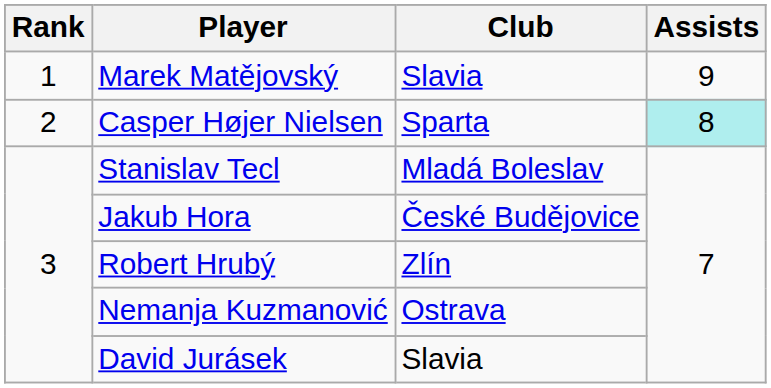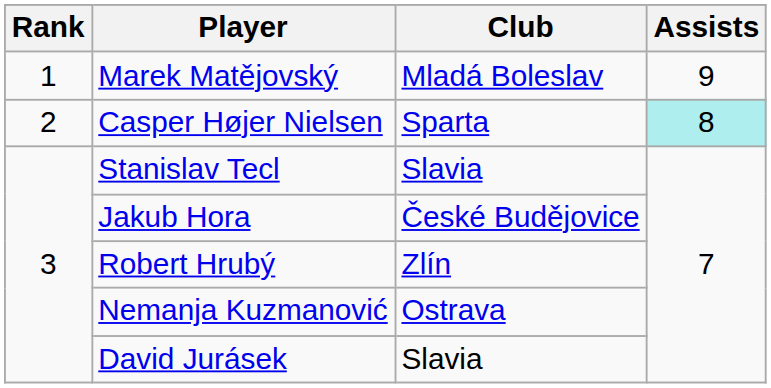 <table class="wikitable" style="text-align:center">
 <tr>
 <th>Rank</th>
 <th>Player</th>
 <th>Club</th>
 <th>Assists</th>
 </tr>
 <tr>
 <td>1</td>
 <td align="left"> <a href='#'>Marek Matějovský</a></td>
-<td align="left"><a href='#'>Slavia</a></td>
+<td align="left"><a href='#'>Mladá Boleslav</a></td>
 <td>9</td>
 </tr>
 <tr>
 <td>2</td>
 <td align="left"> <a href='#'>Casper Højer Nielsen</a></td>
 <td align="left"><a href='#'>Sparta</a></td>
 <td style="background: paleturquoise;">8</td>
 </tr>
 <tr>
 <td rowspan=5>3</td>
 <td align="left"> <a href='#'>Stanislav Tecl</a></td>
-<td align="left"><a href='#'>Mladá Boleslav</a></td>
+<td align="left"><a href='#'>Slavia</a></td>
 <td rowspan=5>7</td>
 </tr>
 <tr>
 <td align="left"> <a href='#'>Jakub Hora</a></td>
 <td align="left"><a href='#'>České Budějovice</a></td>
 </tr>
 <tr>
 <td align="left"> <a href='#'>Robert Hrubý</a></td>
 <td align="left"><a href='#'>Zlín</a></td>
 </tr>
 <tr>
 <td align="left"> <a href='#'>Nemanja Kuzmanović</a></td>
 <td align="left"><a href='#'>Ostrava</a></td>
 </tr>
 <tr>
 <td align="left"> <a href='#'>David Jurásek</a></td>
 <td align="left">Slavia</td>
 </tr>
 </table>
